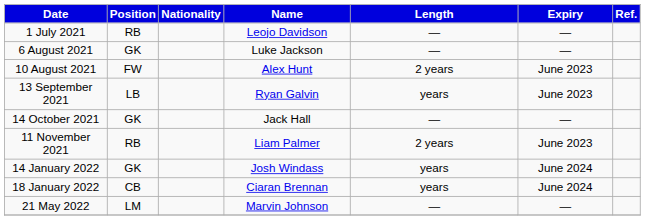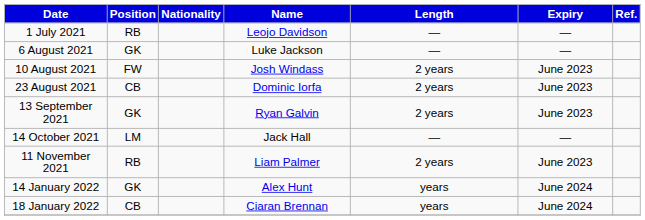 <table class="wikitable"  style="text-align:center; font-size:90%; ">
 <tr>
 <th style="background:#0000dd; color:#ffffff; width:120px;">Date</th>
 <th style="background:#0000dd; color:#ffffff; width:50px;">Position</th>
 <th style="background:#0000dd; color:#ffffff; width:50px;">Nationality</th>
 <th style="background:#0000dd; color:#ffffff; width:150px;">Name</th>
 <th style="background:#0000dd; color:#ffffff; width:200px;">Length</th>
 <th style="background:#0000dd; color:#ffffff; width:110px;">Expiry</th>
 <th style="background:#0000dd; color:#ffffff; width:25px;">Ref.</th>
 </tr>
 <tr>
 <td>1 July 2021</td>
 <td>RB</td>
 <td></td>
 <td><a href='#'>Leojo Davidson</a></td>
 <td>—</td>
 <td>—</td>
 <td></td>
 </tr>
 <tr>
 <td>6 August 2021</td>
 <td>GK</td>
 <td></td>
 <td>Luke Jackson</td>
 <td>—</td>
 <td>—</td>
 <td></td>
 </tr>
 <tr>
 <td>10 August 2021</td>
 <td>FW</td>
 <td></td>
-<td><a href='#'>Alex Hunt</a></td>
+<td><a href='#'>Josh Windass</a></td>
+<td>2 years</td>
+<td>June 2023</td>
+<td></td>
+</tr>
+<tr>
+<td>23 August 2021</td>
+<td>CB</td>
+<td></td>
+<td><a href='#'>Dominic Iorfa</a></td>
 <td>2 years</td>
 <td>June 2023</td>
 <td></td>
 </tr>
 <tr>
 <td>13 September 2021</td>
-<td>LB</td>
+<td>GK</td>
 <td></td>
 <td><a href='#'>Ryan Galvin</a></td>
-<td> years</td>
+<td>2 years</td>
 <td>June 2023</td>
 <td></td>
 </tr>
 <tr>
 <td>14 October 2021</td>
-<td>GK</td>
+<td>LM</td>
 <td></td>
 <td>Jack Hall</td>
 <td>—</td>
 <td>—</td>
 <td></td>
 </tr>
 <tr>
 <td>11 November 2021</td>
 <td>RB</td>
 <td></td>
 <td><a href='#'>Liam Palmer</a></td>
 <td>2 years</td>
 <td>June 2023</td>
 <td></td>
 </tr>
 <tr>
 <td>14 January 2022</td>
 <td>GK</td>
 <td></td>
-<td><a href='#'>Josh Windass</a></td>
+<td><a href='#'>Alex Hunt</a></td>
 <td> years</td>
 <td>June 2024</td>
 <td></td>
 </tr>
 <tr>
 <td>18 January 2022</td>
 <td>CB</td>
 <td></td>
 <td><a href='#'>Ciaran Brennan</a></td>
 <td> years</td>
 <td>June 2024</td>
 <td></td>
 </tr>
 <tr>
-<td>21 May 2022</td>
-<td>LM</td>
-<td></td>
-<td><a href='#'>Marvin Johnson</a></td>
-<td>—</td>
-<td>—</td>
-<td></td>
-</tr>
-<tr>
 </tr>
 </table>
